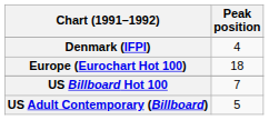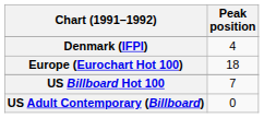 <table class="wikitable sortable plainrowheaders" style="text-align:center">
 <tr>
 <th>Chart (1991–1992)</th>
 <th>Peak<br>position</th>
 </tr>
 <tr>
 </tr>
 <tr>
 </tr>
 <tr>
 </tr>
 <tr>
 </tr>
 <tr>
 <th scope="row">Denmark (<a href='#'>IFPI</a>)</th>
 <td>4</td>
 </tr>
 <tr>
 <th scope="row">Europe (<a href='#'>Eurochart Hot 100</a>)</th>
 <td>18</td>
 </tr>
 <tr>
 </tr>
 <tr>
 </tr>
 <tr>
 </tr>
 <tr>
 </tr>
 <tr>
 </tr>
 <tr>
 </tr>
 <tr>
 </tr>
 <tr>
 <th scope="row">US <a href='#'><em>Billboard</em> Hot 100</a></th>
 <td>7</td>
 </tr>
 <tr>
 <th scope="row">US <a href='#'>Adult Contemporary</a> (<em><a href='#'>Billboard</a></em>)</th>
-<td>5</td>
+<td>0</td>
 </tr>
 </table>
